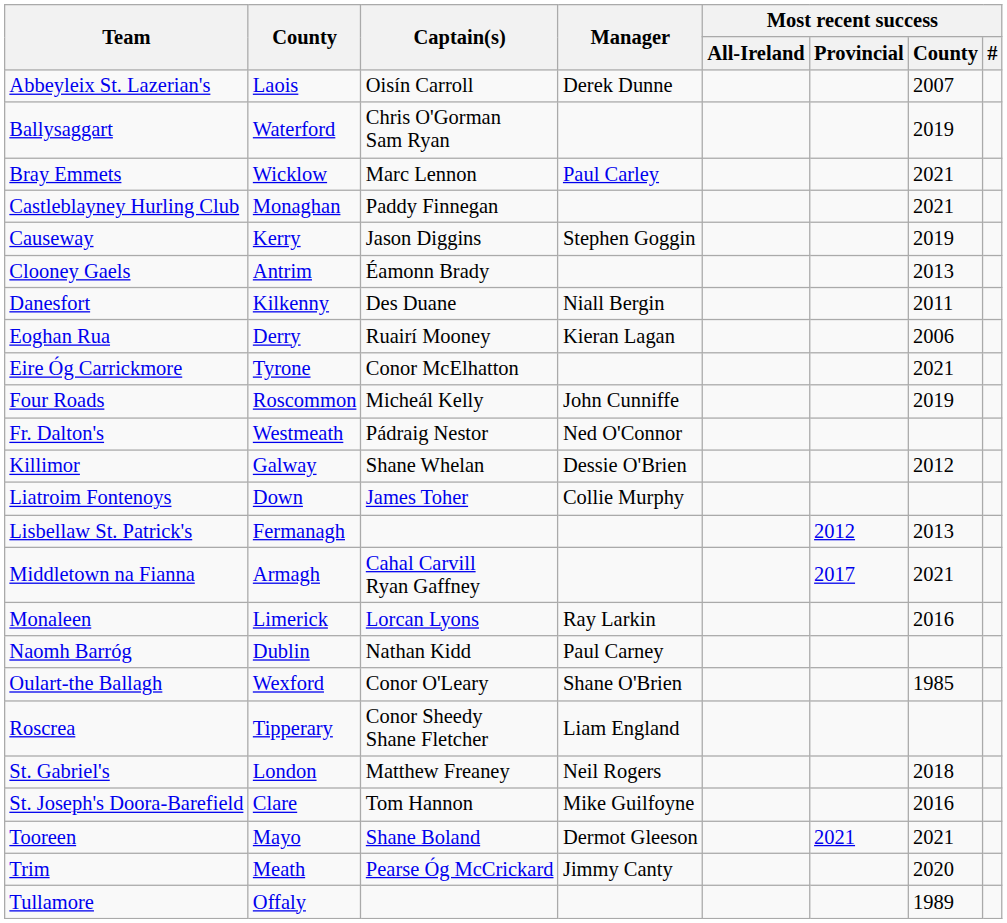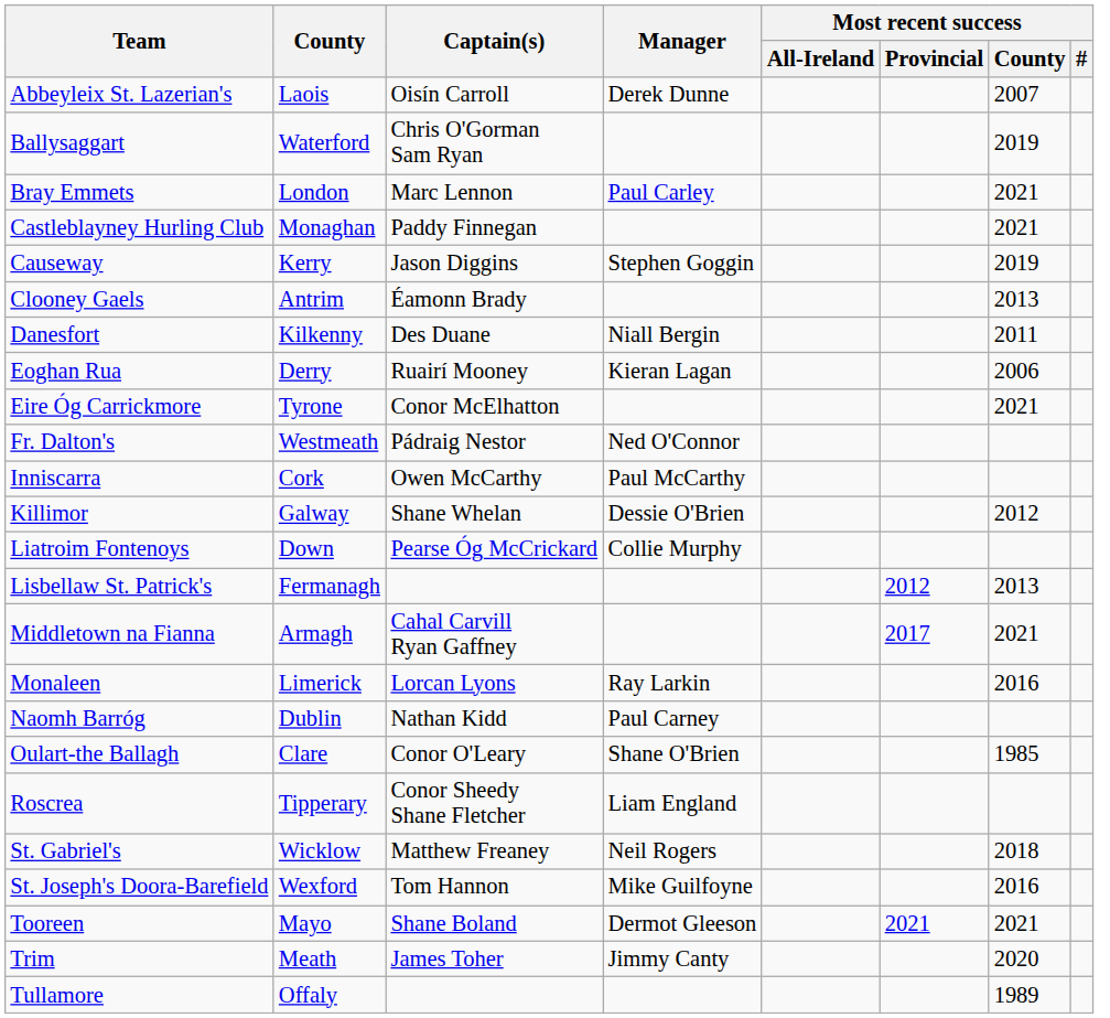 <table class="wikitable sortable">
 <tr>
 <th rowspan="2">Team</th>
 <th rowspan="2">County</th>
 <th rowspan="2">Captain(s)</th>
 <th rowspan="2">Manager</th>
 <th colspan="4">Most recent success</th>
 </tr>
 <tr>
 <th>All-Ireland</th>
 <th>Provincial</th>
 <th>County</th>
 <th>#</th>
 </tr>
 <tr>
 <td> <a href='#'>Abbeyleix St. Lazerian's</a></td>
 <td> <a href='#'>Laois</a></td>
 <td>Oisín Carroll</td>
 <td>Derek Dunne</td>
 <td></td>
 <td></td>
 <td>2007</td>
 <td></td>
 </tr>
 <tr>
 <td> <a href='#'>Ballysaggart</a></td>
 <td> <a href='#'>Waterford</a></td>
 <td>Chris O'Gorman<br>Sam Ryan</td>
 <td></td>
 <td></td>
 <td></td>
 <td>2019</td>
 <td></td>
 </tr>
 <tr>
 <td> <a href='#'>Bray Emmets</a></td>
-<td> <a href='#'>Wicklow</a></td>
+<td> <a href='#'>London</a></td>
 <td>Marc Lennon</td>
 <td><a href='#'>Paul Carley</a></td>
 <td></td>
 <td></td>
 <td>2021</td>
 <td></td>
 </tr>
 <tr>
 <td> <a href='#'>Castleblayney Hurling Club</a></td>
 <td> <a href='#'>Monaghan</a></td>
 <td>Paddy Finnegan</td>
 <td></td>
 <td></td>
 <td></td>
 <td>2021</td>
 <td></td>
 </tr>
 <tr>
 <td> <a href='#'>Causeway</a></td>
 <td> <a href='#'>Kerry</a></td>
 <td>Jason Diggins</td>
 <td>Stephen Goggin</td>
 <td></td>
 <td></td>
 <td>2019</td>
 <td></td>
 </tr>
 <tr>
 <td> <a href='#'>Clooney Gaels</a></td>
 <td> <a href='#'>Antrim</a></td>
 <td>Éamonn Brady</td>
 <td></td>
 <td></td>
 <td></td>
 <td>2013</td>
 <td></td>
 </tr>
 <tr>
 <td> <a href='#'>Danesfort</a></td>
 <td> <a href='#'>Kilkenny</a></td>
 <td>Des Duane</td>
 <td>Niall Bergin</td>
 <td></td>
 <td></td>
 <td>2011</td>
 <td></td>
 </tr>
 <tr>
 <td> <a href='#'>Eoghan Rua</a></td>
 <td> <a href='#'>Derry</a></td>
 <td>Ruairí Mooney</td>
 <td>Kieran Lagan</td>
 <td></td>
 <td></td>
 <td>2006</td>
 <td></td>
 </tr>
 <tr>
 <td> <a href='#'>Eire Óg Carrickmore</a></td>
 <td> <a href='#'>Tyrone</a></td>
 <td>Conor McElhatton</td>
 <td></td>
 <td></td>
 <td></td>
 <td>2021</td>
 <td></td>
 </tr>
 <tr>
-<td> <a href='#'>Four Roads</a></td>
-<td> <a href='#'>Roscommon</a></td>
-<td>Micheál Kelly</td>
-<td>John Cunniffe</td>
-<td></td>
-<td></td>
-<td>2019</td>
-<td></td>
-</tr>
-<tr>
 <td> <a href='#'>Fr. Dalton's</a></td>
 <td> <a href='#'>Westmeath</a></td>
 <td>Pádraig Nestor</td>
 <td>Ned O'Connor</td>
+<td></td>
+<td></td>
+<td></td>
+<td></td>
+</tr>
+<tr>
+<td> <a href='#'>Inniscarra</a></td>
+<td> <a href='#'>Cork</a></td>
+<td>Owen McCarthy</td>
+<td>Paul McCarthy</td>
 <td></td>
 <td></td>
 <td></td>
 <td></td>
 </tr>
 <tr>
 <td> <a href='#'>Killimor</a></td>
 <td> <a href='#'>Galway</a></td>
 <td>Shane Whelan</td>
 <td>Dessie O'Brien</td>
 <td></td>
 <td></td>
 <td>2012</td>
 <td></td>
 </tr>
 <tr>
 <td> <a href='#'>Liatroim Fontenoys</a></td>
 <td> <a href='#'>Down</a></td>
-<td><a href='#'>James Toher</a></td>
+<td><a href='#'>Pearse Óg McCrickard</a></td>
 <td>Collie Murphy</td>
 <td></td>
 <td></td>
 <td></td>
 <td></td>
 </tr>
 <tr>
 <td> <a href='#'>Lisbellaw St. Patrick's</a></td>
 <td> <a href='#'>Fermanagh</a></td>
 <td></td>
 <td></td>
 <td></td>
 <td><a href='#'>2012</a></td>
 <td>2013</td>
 <td></td>
 </tr>
 <tr>
 <td> <a href='#'>Middletown na Fianna</a></td>
 <td> <a href='#'>Armagh</a></td>
 <td><a href='#'>Cahal Carvill</a><br>Ryan Gaffney</td>
 <td></td>
 <td></td>
 <td><a href='#'>2017</a></td>
 <td>2021</td>
 <td></td>
 </tr>
 <tr>
 <td> <a href='#'>Monaleen</a></td>
 <td> <a href='#'>Limerick</a></td>
 <td><a href='#'>Lorcan Lyons</a></td>
 <td>Ray Larkin</td>
 <td></td>
 <td></td>
 <td>2016</td>
 <td></td>
 </tr>
 <tr>
 <td> <a href='#'>Naomh Barróg</a></td>
 <td> <a href='#'>Dublin</a></td>
 <td>Nathan Kidd</td>
 <td>Paul Carney</td>
 <td></td>
 <td></td>
 <td></td>
 <td></td>
 </tr>
 <tr>
 <td> <a href='#'>Oulart-the Ballagh</a></td>
-<td> <a href='#'>Wexford</a></td>
+<td> <a href='#'>Clare</a></td>
 <td>Conor O'Leary</td>
 <td>Shane O'Brien</td>
 <td></td>
 <td></td>
 <td>1985</td>
 <td></td>
 </tr>
 <tr>
 <td> <a href='#'>Roscrea</a></td>
 <td> <a href='#'>Tipperary</a></td>
 <td>Conor Sheedy<br>Shane Fletcher</td>
 <td>Liam England</td>
 <td></td>
 <td></td>
 <td></td>
 <td></td>
 </tr>
 <tr>
 <td> <a href='#'>St. Gabriel's</a></td>
-<td> <a href='#'>London</a></td>
+<td> <a href='#'>Wicklow</a></td>
 <td>Matthew Freaney</td>
 <td>Neil Rogers</td>
 <td></td>
 <td></td>
 <td>2018</td>
 <td></td>
 </tr>
 <tr>
 <td> <a href='#'>St. Joseph's Doora-Barefield</a></td>
-<td> <a href='#'>Clare</a></td>
+<td> <a href='#'>Wexford</a></td>
 <td>Tom Hannon</td>
 <td>Mike Guilfoyne</td>
 <td></td>
 <td></td>
 <td>2016</td>
 <td></td>
 </tr>
 <tr>
 <td> <a href='#'>Tooreen</a></td>
 <td> <a href='#'>Mayo</a></td>
 <td><a href='#'>Shane Boland</a></td>
 <td>Dermot Gleeson</td>
 <td></td>
 <td><a href='#'>2021</a></td>
 <td>2021</td>
 <td></td>
 </tr>
 <tr>
 <td> <a href='#'>Trim</a></td>
 <td> <a href='#'>Meath</a></td>
-<td><a href='#'>Pearse Óg McCrickard</a></td>
+<td><a href='#'>James Toher</a></td>
 <td>Jimmy Canty</td>
 <td></td>
 <td></td>
 <td>2020</td>
 <td></td>
 </tr>
 <tr>
 <td> <a href='#'>Tullamore</a></td>
 <td> <a href='#'>Offaly</a></td>
 <td></td>
 <td></td>
 <td></td>
 <td></td>
 <td>1989</td>
 <td></td>
 </tr>
 </table>
